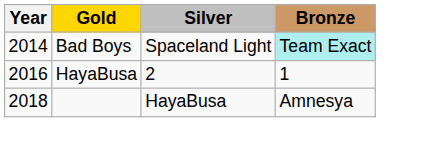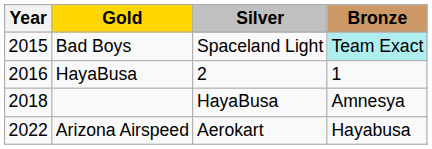 <table class="wikitable">
 <tr>
 <th>Year</th>
 <th style=background-color:gold>Gold</th>
 <th style=background-color:silver>Silver</th>
 <th style=background-color:#c96>Bronze</th>
 </tr>
 <tr>
-<td>2014</td>
+<td>2015</td>
 <td> Bad Boys</td>
 <td> Spaceland Light</td>
 <td style="background: paleturquoise;"> Team Exact</td>
 </tr>
 <tr>
 <td>2016</td>
 <td> HayaBusa</td>
 <td> 2</td>
 <td> 1</td>
 </tr>
 <tr>
 <td>2018</td>
 <td></td>
 <td> HayaBusa</td>
 <td> Amnesya</td>
 </tr>
+<tr>
+<td>2022</td>
+<td> Arizona Airspeed</td>
+<td> Aerokart</td>
+<td> Hayabusa</td>
+</tr>
 </table>
